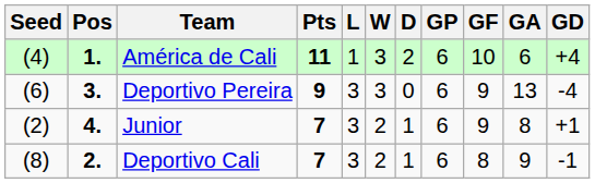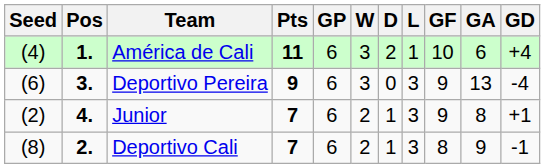 <table class="wikitable sortable" style="text-align: center;">
 <tr>
 <th align="center">Seed</th>
 <th align="center">Pos</th>
 <th align="center">Team</th>
 <th align="center">Pts</th>
-<th align="center">L</th>
+<th align="center">GP</th>
 <th align="center">W</th>
 <th align="center">D</th>
-<th align="center">GP</th>
+<th align="center">L</th>
 <th align="center">GF</th>
 <th align="center">GA</th>
 <th align="center">GD</th>
 </tr>
 <tr style="background: #CCFFCC;">
 <td>(4)</td>
 <td><strong>1.</strong></td>
 <td align="left"><a href='#'>América de Cali</a></td>
 <td><strong>11</strong></td>
-<td>1</td>
+<td>6</td>
 <td>3</td>
 <td>2</td>
-<td>6</td>
+<td>1</td>
 <td>10</td>
 <td>6</td>
 <td>+4</td>
 </tr>
 <tr>
 <td>(6)</td>
 <td><strong>3.</strong></td>
 <td align="left"><a href='#'>Deportivo Pereira</a></td>
 <td><strong>9</strong></td>
-<td>3</td>
+<td>6</td>
 <td>3</td>
 <td>0</td>
-<td>6</td>
+<td>3</td>
 <td>9</td>
 <td>13</td>
 <td>-4</td>
 </tr>
 <tr>
 <td>(2)</td>
 <td><strong>4.</strong></td>
 <td align="left"><a href='#'>Junior</a></td>
 <td><strong>7</strong></td>
-<td>3</td>
+<td>6</td>
 <td>2</td>
 <td>1</td>
-<td>6</td>
+<td>3</td>
 <td>9</td>
 <td>8</td>
 <td>+1</td>
 </tr>
 <tr>
 <td>(8)</td>
 <td><strong>2.</strong></td>
 <td align="left"><a href='#'>Deportivo Cali</a></td>
 <td><strong>7</strong></td>
-<td>3</td>
+<td>6</td>
 <td>2</td>
 <td>1</td>
-<td>6</td>
+<td>3</td>
 <td>8</td>
 <td>9</td>
 <td>-1</td>
 </tr>
 </table>
